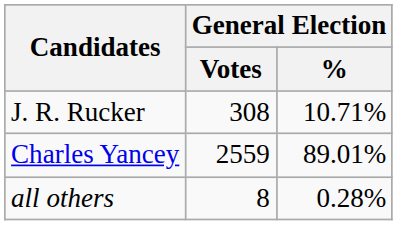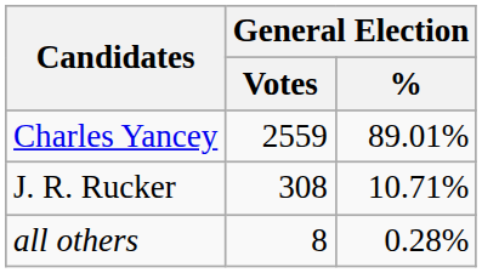 <table class=wikitable>
 <tr>
 <th colspan=1 rowspan=2><strong>Candidates</strong></th>
 <th colspan=2><strong>General Election</strong></th>
 </tr>
 <tr>
 <th>Votes</th>
 <th>%</th>
 </tr>
 <tr>
+<td><a href='#'>Charles Yancey</a></td>
+<td align="right">2559</td>
+<td align="right">89.01%</td>
+</tr>
+<tr>
 <td>J. R. Rucker</td>
 <td align="right">308</td>
 <td align="right">10.71%</td>
-</tr>
-<tr>
-<td><a href='#'>Charles Yancey</a></td>
-<td align="right">2559</td>
-<td align="right">89.01%</td>
 </tr>
 <tr>
 <td><em>all others</em></td>
 <td align="right">8</td>
 <td align="right">0.28%</td>
 </tr>
 </table>
